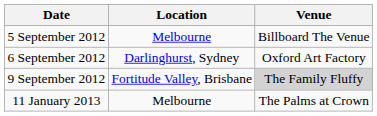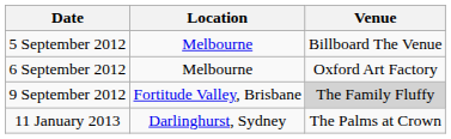 <table class="wikitable" style="text-align:center;">
 <tr bgcolor="#CCCCCC">
 <th>Date</th>
 <th>Location</th>
 <th>Venue</th>
 </tr>
 <tr>
 <td>5 September 2012</td>
 <td><a href='#'>Melbourne</a></td>
 <td>Billboard The Venue</td>
 </tr>
 <tr>
 <td>6 September 2012</td>
-<td><a href='#'>Darlinghurst</a>, Sydney</td>
+<td>Melbourne</td>
 <td>Oxford Art Factory</td>
 </tr>
 <tr>
 <td>9 September 2012</td>
 <td><a href='#'>Fortitude Valley</a>, Brisbane</td>
 <td style="background: lightgrey;">The Family Fluffy</td>
 </tr>
 <tr>
 <td>11 January 2013</td>
-<td>Melbourne</td>
+<td><a href='#'>Darlinghurst</a>, Sydney</td>
 <td>The Palms at Crown</td>
 </tr>
 </table>
